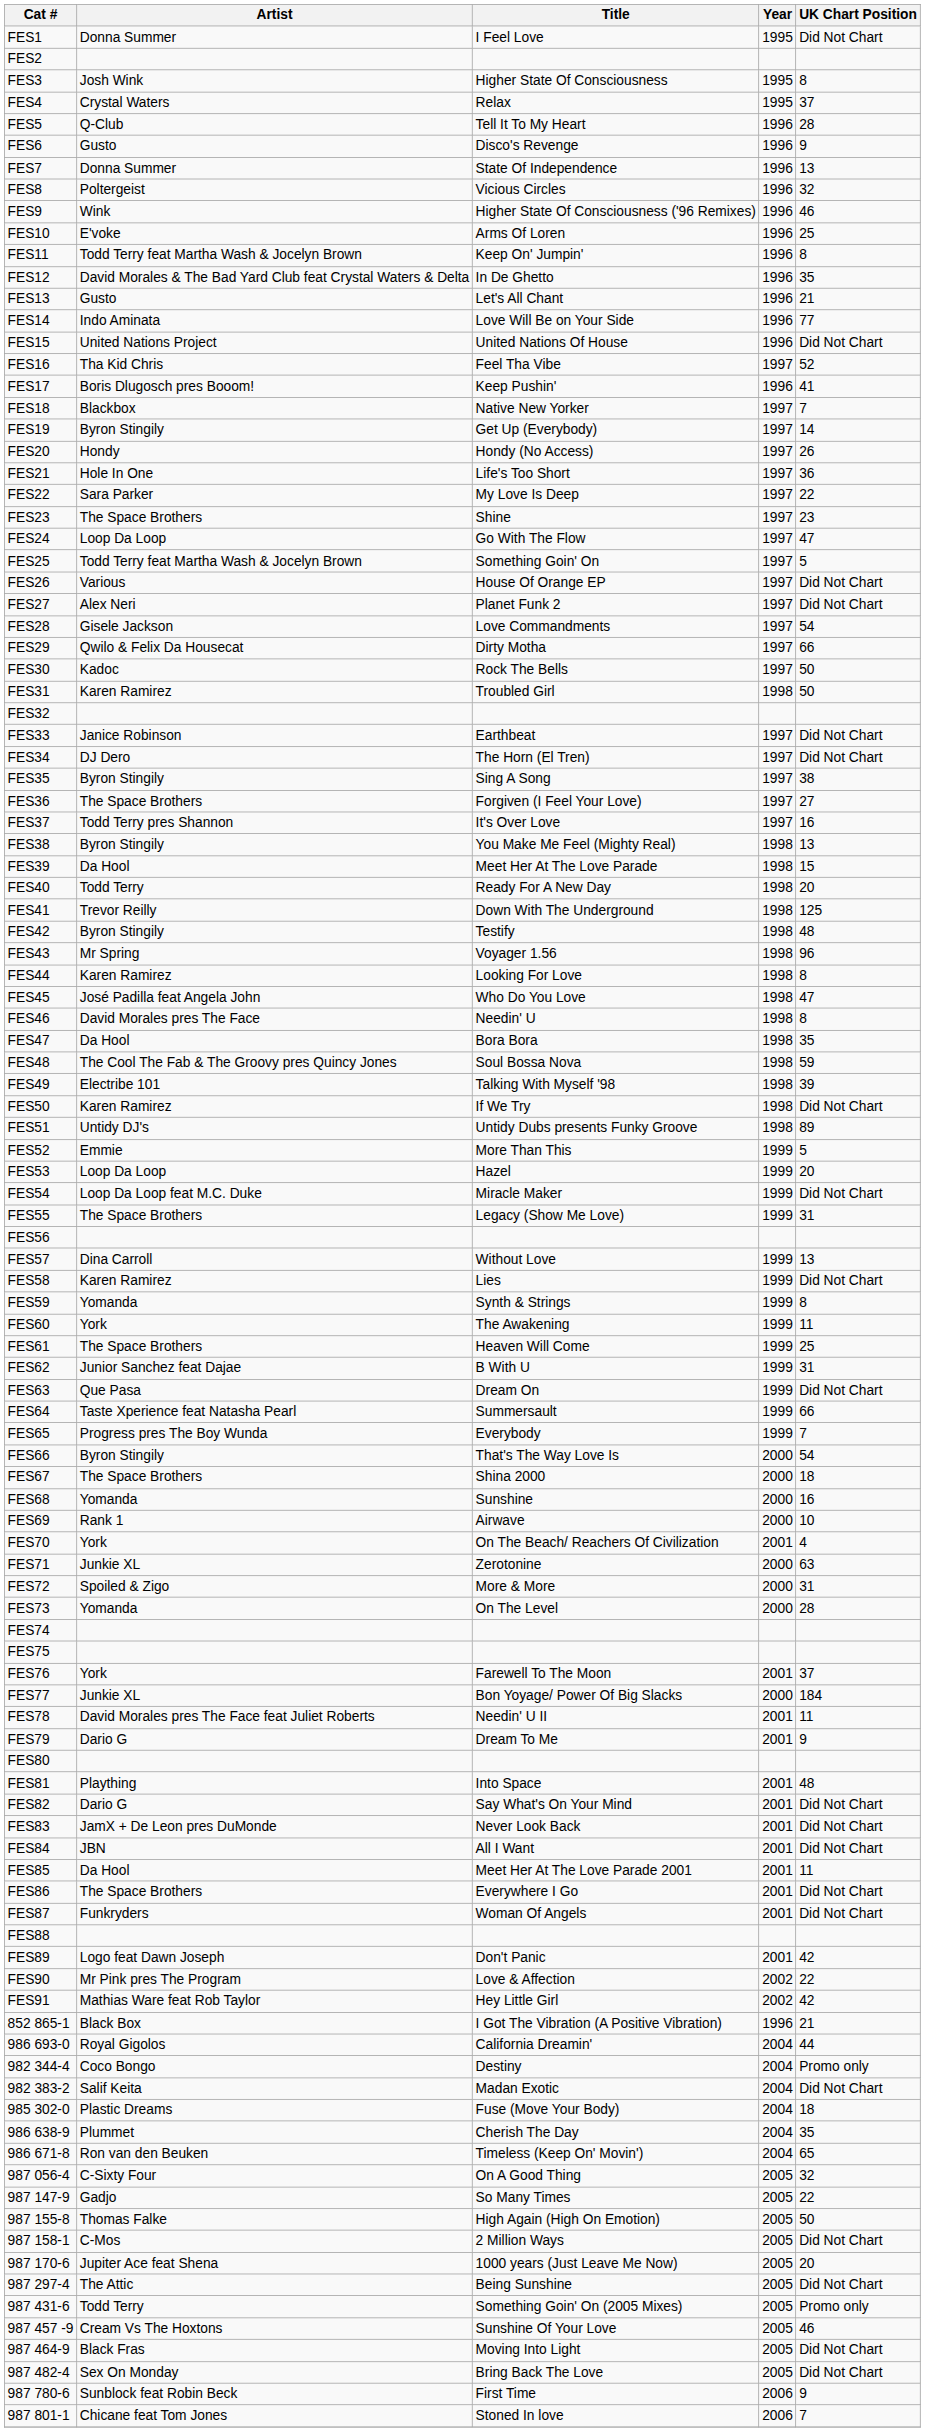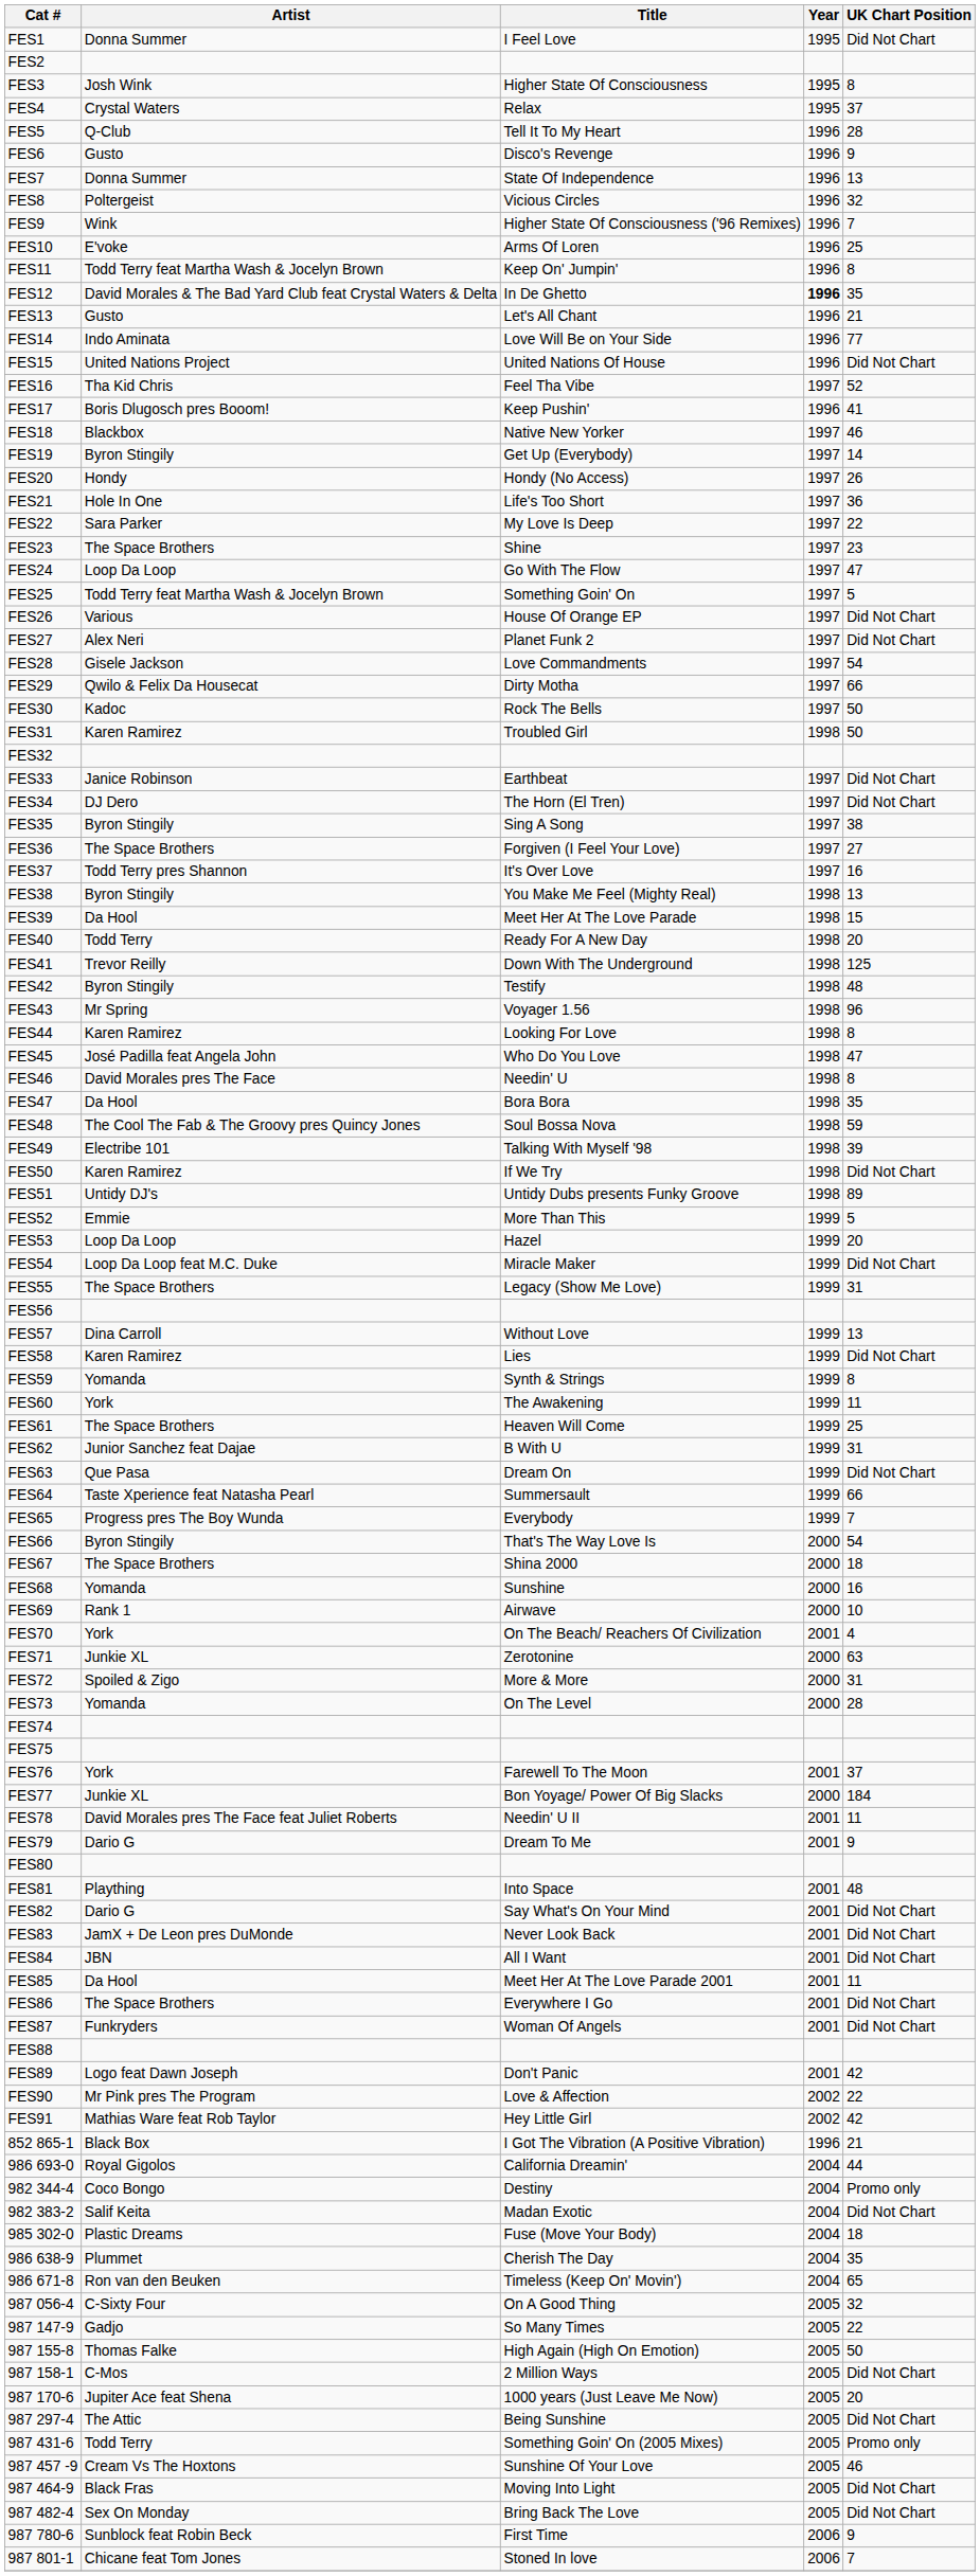 <table class="wikitable">
 <tr>
 <th>Cat #</th>
 <th>Artist</th>
 <th>Title</th>
 <th>Year</th>
 <th>UK Chart Position</th>
 </tr>
 <tr>
 <td>FES1</td>
 <td>Donna Summer</td>
 <td>I Feel Love</td>
 <td>1995</td>
 <td>Did Not Chart</td>
 </tr>
 <tr>
 <td>FES2</td>
 <td></td>
 <td></td>
 <td></td>
 <td></td>
 </tr>
 <tr>
 <td>FES3</td>
 <td>Josh Wink</td>
 <td>Higher State Of Consciousness</td>
 <td>1995</td>
 <td>8</td>
 </tr>
 <tr>
 <td>FES4</td>
 <td>Crystal Waters</td>
 <td>Relax</td>
 <td>1995</td>
 <td>37</td>
 </tr>
 <tr>
 <td>FES5</td>
 <td>Q-Club</td>
 <td>Tell It To My Heart</td>
 <td>1996</td>
 <td>28</td>
 </tr>
 <tr>
 <td>FES6</td>
 <td>Gusto</td>
 <td>Disco's Revenge</td>
 <td>1996</td>
 <td>9</td>
 </tr>
 <tr>
 <td>FES7</td>
 <td>Donna Summer</td>
 <td>State Of Independence</td>
 <td>1996</td>
 <td>13</td>
 </tr>
 <tr>
 <td>FES8</td>
 <td>Poltergeist</td>
 <td>Vicious Circles</td>
 <td>1996</td>
 <td>32</td>
 </tr>
 <tr>
 <td>FES9</td>
 <td>Wink</td>
 <td>Higher State Of Consciousness ('96 Remixes)</td>
 <td>1996</td>
-<td>46</td>
+<td>7</td>
 </tr>
 <tr>
 <td>FES10</td>
 <td>E'voke</td>
 <td>Arms Of Loren</td>
 <td>1996</td>
 <td>25</td>
 </tr>
 <tr>
 <td>FES11</td>
 <td>Todd Terry feat Martha Wash & Jocelyn Brown</td>
 <td>Keep On' Jumpin'</td>
 <td>1996</td>
 <td>8</td>
 </tr>
 <tr>
 <td>FES12</td>
 <td>David Morales & The Bad Yard Club feat Crystal Waters & Delta</td>
 <td>In De Ghetto</td>
-<td>1996</td>
+<td><strong>1996</strong></td>
 <td>35</td>
 </tr>
 <tr>
 <td>FES13</td>
 <td>Gusto</td>
 <td>Let's All Chant</td>
 <td>1996</td>
 <td>21</td>
 </tr>
 <tr>
 <td>FES14</td>
 <td>Indo Aminata</td>
 <td>Love Will Be on Your Side</td>
 <td>1996</td>
 <td>77</td>
 </tr>
 <tr>
 <td>FES15</td>
 <td>United Nations Project</td>
 <td>United Nations Of House</td>
 <td>1996</td>
 <td>Did Not Chart</td>
 </tr>
 <tr>
 <td>FES16</td>
 <td>Tha Kid Chris</td>
 <td>Feel Tha Vibe</td>
 <td>1997</td>
 <td>52</td>
 </tr>
 <tr>
 <td>FES17</td>
 <td>Boris Dlugosch pres Booom!</td>
 <td>Keep Pushin'</td>
 <td>1996</td>
 <td>41</td>
 </tr>
 <tr>
 <td>FES18</td>
 <td>Blackbox</td>
 <td>Native New Yorker</td>
 <td>1997</td>
-<td>7</td>
+<td>46</td>
 </tr>
 <tr>
 <td>FES19</td>
 <td>Byron Stingily</td>
 <td>Get Up (Everybody)</td>
 <td>1997</td>
 <td>14</td>
 </tr>
 <tr>
 <td>FES20</td>
 <td>Hondy</td>
 <td>Hondy (No Access)</td>
 <td>1997</td>
 <td>26</td>
 </tr>
 <tr>
 <td>FES21</td>
 <td>Hole In One</td>
 <td>Life's Too Short</td>
 <td>1997</td>
 <td>36</td>
 </tr>
 <tr>
 <td>FES22</td>
 <td>Sara Parker</td>
 <td>My Love Is Deep</td>
 <td>1997</td>
 <td>22</td>
 </tr>
 <tr>
 <td>FES23</td>
 <td>The Space Brothers</td>
 <td>Shine</td>
 <td>1997</td>
 <td>23</td>
 </tr>
 <tr>
 <td>FES24</td>
 <td>Loop Da Loop</td>
 <td>Go With The Flow</td>
 <td>1997</td>
 <td>47</td>
 </tr>
 <tr>
 <td>FES25</td>
 <td>Todd Terry feat Martha Wash & Jocelyn Brown</td>
 <td>Something Goin' On</td>
 <td>1997</td>
 <td>5</td>
 </tr>
 <tr>
 <td>FES26</td>
 <td>Various</td>
 <td>House Of Orange EP</td>
 <td>1997</td>
 <td>Did Not Chart</td>
 </tr>
 <tr>
 <td>FES27</td>
 <td>Alex Neri</td>
 <td>Planet Funk 2</td>
 <td>1997</td>
 <td>Did Not Chart</td>
 </tr>
 <tr>
 <td>FES28</td>
 <td>Gisele Jackson</td>
 <td>Love Commandments</td>
 <td>1997</td>
 <td>54</td>
 </tr>
 <tr>
 <td>FES29</td>
 <td>Qwilo & Felix Da Housecat</td>
 <td>Dirty Motha</td>
 <td>1997</td>
 <td>66</td>
 </tr>
 <tr>
 <td>FES30</td>
 <td>Kadoc</td>
 <td>Rock The Bells</td>
 <td>1997</td>
 <td>50</td>
 </tr>
 <tr>
 <td>FES31</td>
 <td>Karen Ramirez</td>
 <td>Troubled Girl</td>
 <td>1998</td>
 <td>50</td>
 </tr>
 <tr>
 <td>FES32</td>
 <td></td>
 <td></td>
 <td></td>
 <td></td>
 </tr>
 <tr>
 <td>FES33</td>
 <td>Janice Robinson</td>
 <td>Earthbeat</td>
 <td>1997</td>
 <td>Did Not Chart</td>
 </tr>
 <tr>
 <td>FES34</td>
 <td>DJ Dero</td>
 <td>The Horn (El Tren)</td>
 <td>1997</td>
 <td>Did Not Chart</td>
 </tr>
 <tr>
 <td>FES35</td>
 <td>Byron Stingily</td>
 <td>Sing A Song</td>
 <td>1997</td>
 <td>38</td>
 </tr>
 <tr>
 <td>FES36</td>
 <td>The Space Brothers</td>
 <td>Forgiven (I Feel Your Love)</td>
 <td>1997</td>
 <td>27</td>
 </tr>
 <tr>
 <td>FES37</td>
 <td>Todd Terry pres Shannon</td>
 <td>It's Over Love</td>
 <td>1997</td>
 <td>16</td>
 </tr>
 <tr>
 <td>FES38</td>
 <td>Byron Stingily</td>
 <td>You Make Me Feel (Mighty Real)</td>
 <td>1998</td>
 <td>13</td>
 </tr>
 <tr>
 <td>FES39</td>
 <td>Da Hool</td>
 <td>Meet Her At The Love Parade</td>
 <td>1998</td>
 <td>15</td>
 </tr>
 <tr>
 <td>FES40</td>
 <td>Todd Terry</td>
 <td>Ready For A New Day</td>
 <td>1998</td>
 <td>20</td>
 </tr>
 <tr>
 <td>FES41</td>
 <td>Trevor Reilly</td>
 <td>Down With The Underground</td>
 <td>1998</td>
 <td>125</td>
 </tr>
 <tr>
 <td>FES42</td>
 <td>Byron Stingily</td>
 <td>Testify</td>
 <td>1998</td>
 <td>48</td>
 </tr>
 <tr>
 <td>FES43</td>
 <td>Mr Spring</td>
 <td>Voyager 1.56</td>
 <td>1998</td>
 <td>96</td>
 </tr>
 <tr>
 <td>FES44</td>
 <td>Karen Ramirez</td>
 <td>Looking For Love</td>
 <td>1998</td>
 <td>8</td>
 </tr>
 <tr>
 <td>FES45</td>
 <td>José Padilla feat Angela John</td>
 <td>Who Do You Love</td>
 <td>1998</td>
 <td>47</td>
 </tr>
 <tr>
 <td>FES46</td>
 <td>David Morales pres The Face</td>
 <td>Needin' U</td>
 <td>1998</td>
 <td>8</td>
 </tr>
 <tr>
 <td>FES47</td>
 <td>Da Hool</td>
 <td>Bora Bora</td>
 <td>1998</td>
 <td>35</td>
 </tr>
 <tr>
 <td>FES48</td>
 <td>The Cool The Fab & The Groovy pres Quincy Jones</td>
 <td>Soul Bossa Nova</td>
 <td>1998</td>
 <td>59</td>
 </tr>
 <tr>
 <td>FES49</td>
 <td>Electribe 101</td>
 <td>Talking With Myself '98</td>
 <td>1998</td>
 <td>39</td>
 </tr>
 <tr>
 <td>FES50</td>
 <td>Karen Ramirez</td>
 <td>If We Try</td>
 <td>1998</td>
 <td>Did Not Chart</td>
 </tr>
 <tr>
 <td>FES51</td>
 <td>Untidy DJ's</td>
 <td>Untidy Dubs presents Funky Groove</td>
 <td>1998</td>
 <td>89</td>
 </tr>
 <tr>
 <td>FES52</td>
 <td>Emmie</td>
 <td>More Than This</td>
 <td>1999</td>
 <td>5</td>
 </tr>
 <tr>
 <td>FES53</td>
 <td>Loop Da Loop</td>
 <td>Hazel</td>
 <td>1999</td>
 <td>20</td>
 </tr>
 <tr>
 <td>FES54</td>
 <td>Loop Da Loop feat M.C. Duke</td>
 <td>Miracle Maker</td>
 <td>1999</td>
 <td>Did Not Chart</td>
 </tr>
 <tr>
 <td>FES55</td>
 <td>The Space Brothers</td>
 <td>Legacy (Show Me Love)</td>
 <td>1999</td>
 <td>31</td>
 </tr>
 <tr>
 <td>FES56</td>
 <td></td>
 <td></td>
 <td></td>
 <td></td>
 </tr>
 <tr>
 <td>FES57</td>
 <td>Dina Carroll</td>
 <td>Without Love</td>
 <td>1999</td>
 <td>13</td>
 </tr>
 <tr>
 <td>FES58</td>
 <td>Karen Ramirez</td>
 <td>Lies</td>
 <td>1999</td>
 <td>Did Not Chart</td>
 </tr>
 <tr>
 <td>FES59</td>
 <td>Yomanda</td>
 <td>Synth & Strings</td>
 <td>1999</td>
 <td>8</td>
 </tr>
 <tr>
 <td>FES60</td>
 <td>York</td>
 <td>The Awakening</td>
 <td>1999</td>
 <td>11</td>
 </tr>
 <tr>
 <td>FES61</td>
 <td>The Space Brothers</td>
 <td>Heaven Will Come</td>
 <td>1999</td>
 <td>25</td>
 </tr>
 <tr>
 <td>FES62</td>
 <td>Junior Sanchez feat Dajae</td>
 <td>B With U</td>
 <td>1999</td>
 <td>31</td>
 </tr>
 <tr>
 <td>FES63</td>
 <td>Que Pasa</td>
 <td>Dream On</td>
 <td>1999</td>
 <td>Did Not Chart</td>
 </tr>
 <tr>
 <td>FES64</td>
 <td>Taste Xperience feat Natasha Pearl</td>
 <td>Summersault</td>
 <td>1999</td>
 <td>66</td>
 </tr>
 <tr>
 <td>FES65</td>
 <td>Progress pres The Boy Wunda</td>
 <td>Everybody</td>
 <td>1999</td>
 <td>7</td>
 </tr>
 <tr>
 <td>FES66</td>
 <td>Byron Stingily</td>
 <td>That's The Way Love Is</td>
 <td>2000</td>
 <td>54</td>
 </tr>
 <tr>
 <td>FES67</td>
 <td>The Space Brothers</td>
 <td>Shina 2000</td>
 <td>2000</td>
 <td>18</td>
 </tr>
 <tr>
 <td>FES68</td>
 <td>Yomanda</td>
 <td>Sunshine</td>
 <td>2000</td>
 <td>16</td>
 </tr>
 <tr>
 <td>FES69</td>
 <td>Rank 1</td>
 <td>Airwave</td>
 <td>2000</td>
 <td>10</td>
 </tr>
 <tr>
 <td>FES70</td>
 <td>York</td>
 <td>On The Beach/ Reachers Of Civilization</td>
 <td>2001</td>
 <td>4</td>
 </tr>
 <tr>
 <td>FES71</td>
 <td>Junkie XL</td>
 <td>Zerotonine</td>
 <td>2000</td>
 <td>63</td>
 </tr>
 <tr>
 <td>FES72</td>
 <td>Spoiled & Zigo</td>
 <td>More & More</td>
 <td>2000</td>
 <td>31</td>
 </tr>
 <tr>
 <td>FES73</td>
 <td>Yomanda</td>
 <td>On The Level</td>
 <td>2000</td>
 <td>28</td>
 </tr>
 <tr>
 <td>FES74</td>
 <td></td>
 <td></td>
 <td></td>
 <td></td>
 </tr>
 <tr>
 <td>FES75</td>
 <td></td>
 <td></td>
 <td></td>
 <td></td>
 </tr>
 <tr>
 <td>FES76</td>
 <td>York</td>
 <td>Farewell To The Moon</td>
 <td>2001</td>
 <td>37</td>
 </tr>
 <tr>
 <td>FES77</td>
 <td>Junkie XL</td>
 <td>Bon Yoyage/ Power Of Big Slacks</td>
 <td>2000</td>
 <td>184</td>
 </tr>
 <tr>
 <td>FES78</td>
 <td>David Morales pres The Face feat Juliet Roberts</td>
 <td>Needin' U II</td>
 <td>2001</td>
 <td>11</td>
 </tr>
 <tr>
 <td>FES79</td>
 <td>Dario G</td>
 <td>Dream To Me</td>
 <td>2001</td>
 <td>9</td>
 </tr>
 <tr>
 <td>FES80</td>
 <td></td>
 <td></td>
 <td></td>
 <td></td>
 </tr>
 <tr>
 <td>FES81</td>
 <td>Plaything</td>
 <td>Into Space</td>
 <td>2001</td>
 <td>48</td>
 </tr>
 <tr>
 <td>FES82</td>
 <td>Dario G</td>
 <td>Say What's On Your Mind</td>
 <td>2001</td>
 <td>Did Not Chart</td>
 </tr>
 <tr>
 <td>FES83</td>
 <td>JamX + De Leon pres DuMonde</td>
 <td>Never Look Back</td>
 <td>2001</td>
 <td>Did Not Chart</td>
 </tr>
 <tr>
 <td>FES84</td>
 <td>JBN</td>
 <td>All I Want</td>
 <td>2001</td>
 <td>Did Not Chart</td>
 </tr>
 <tr>
 <td>FES85</td>
 <td>Da Hool</td>
 <td>Meet Her At The Love Parade 2001</td>
 <td>2001</td>
 <td>11</td>
 </tr>
 <tr>
 <td>FES86</td>
 <td>The Space Brothers</td>
 <td>Everywhere I Go</td>
 <td>2001</td>
 <td>Did Not Chart</td>
 </tr>
 <tr>
 <td>FES87</td>
 <td>Funkryders</td>
 <td>Woman Of Angels</td>
 <td>2001</td>
 <td>Did Not Chart</td>
 </tr>
 <tr>
 <td>FES88</td>
 <td></td>
 <td></td>
 <td></td>
 <td></td>
 </tr>
 <tr>
 <td>FES89</td>
 <td>Logo feat Dawn Joseph</td>
 <td>Don't Panic</td>
 <td>2001</td>
 <td>42</td>
 </tr>
 <tr>
 <td>FES90</td>
 <td>Mr Pink pres The Program</td>
 <td>Love & Affection</td>
 <td>2002</td>
 <td>22</td>
 </tr>
 <tr>
 <td>FES91</td>
 <td>Mathias Ware feat Rob Taylor</td>
 <td>Hey Little Girl</td>
 <td>2002</td>
 <td>42</td>
 </tr>
 <tr>
 <td>852 865-1</td>
 <td>Black Box</td>
 <td>I Got The Vibration (A Positive Vibration)</td>
 <td>1996</td>
 <td>21</td>
 </tr>
 <tr>
 <td>986 693-0</td>
 <td>Royal Gigolos</td>
 <td>California Dreamin'</td>
 <td>2004</td>
 <td>44</td>
 </tr>
 <tr>
 <td>982 344-4</td>
 <td>Coco Bongo</td>
 <td>Destiny</td>
 <td>2004</td>
 <td>Promo only</td>
 </tr>
 <tr>
 <td>982 383-2</td>
 <td>Salif Keita</td>
 <td>Madan Exotic</td>
 <td>2004</td>
 <td>Did Not Chart</td>
 </tr>
 <tr>
 <td>985 302-0</td>
 <td>Plastic Dreams</td>
 <td>Fuse (Move Your Body)</td>
 <td>2004</td>
 <td>18</td>
 </tr>
 <tr>
 <td>986 638-9</td>
 <td>Plummet</td>
 <td>Cherish The Day</td>
 <td>2004</td>
 <td>35</td>
 </tr>
 <tr>
 <td>986 671-8</td>
 <td>Ron van den Beuken</td>
 <td>Timeless (Keep On' Movin')</td>
 <td>2004</td>
 <td>65</td>
 </tr>
 <tr>
 <td>987 056-4</td>
 <td>C-Sixty Four</td>
 <td>On A Good Thing</td>
 <td>2005</td>
 <td>32</td>
 </tr>
 <tr>
 <td>987 147-9</td>
 <td>Gadjo</td>
 <td>So Many Times</td>
 <td>2005</td>
 <td>22</td>
 </tr>
 <tr>
 <td>987 155-8</td>
 <td>Thomas Falke</td>
 <td>High Again (High On Emotion)</td>
 <td>2005</td>
 <td>50</td>
 </tr>
 <tr>
 <td>987 158-1</td>
 <td>C-Mos</td>
 <td>2 Million Ways</td>
 <td>2005</td>
 <td>Did Not Chart</td>
 </tr>
 <tr>
 <td>987 170-6</td>
 <td>Jupiter Ace feat Shena</td>
 <td>1000 years (Just Leave Me Now)</td>
 <td>2005</td>
 <td>20</td>
 </tr>
 <tr>
 <td>987 297-4</td>
 <td>The Attic</td>
 <td>Being Sunshine</td>
 <td>2005</td>
 <td>Did Not Chart</td>
 </tr>
 <tr>
 <td>987 431-6</td>
 <td>Todd Terry</td>
 <td>Something Goin' On (2005 Mixes)</td>
 <td>2005</td>
 <td>Promo only</td>
 </tr>
 <tr>
 <td>987 457 -9</td>
 <td>Cream Vs The Hoxtons</td>
 <td>Sunshine Of Your Love</td>
 <td>2005</td>
 <td>46</td>
 </tr>
 <tr>
 <td>987 464-9</td>
 <td>Black Fras</td>
 <td>Moving Into Light</td>
 <td>2005</td>
 <td>Did Not Chart</td>
 </tr>
 <tr>
 <td>987 482-4</td>
 <td>Sex On Monday</td>
 <td>Bring Back The Love</td>
 <td>2005</td>
 <td>Did Not Chart</td>
 </tr>
 <tr>
 <td>987 780-6</td>
 <td>Sunblock feat Robin Beck</td>
 <td>First Time</td>
 <td>2006</td>
 <td>9</td>
 </tr>
 <tr>
 <td>987 801-1</td>
 <td>Chicane feat Tom Jones</td>
 <td>Stoned In love</td>
 <td>2006</td>
 <td>7</td>
 </tr>
 <tr>
 </tr>
 </table>
